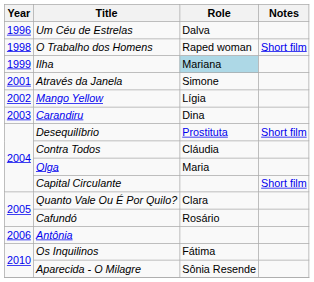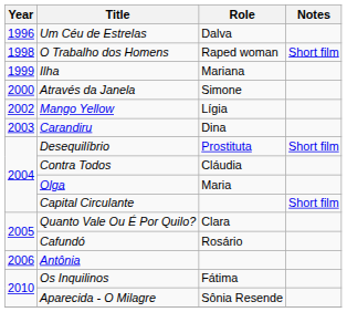 <table class="wikitable" style="font-size: 90%;">
 <tr>
 <th>Year</th>
 <th>Title</th>
 <th>Role</th>
 <th>Notes</th>
 </tr>
 <tr>
 <td><a href='#'>1996</a></td>
 <td><em>Um Céu de Estrelas</em></td>
 <td>Dalva</td>
 <td></td>
 </tr>
 <tr>
 <td><a href='#'>1998</a></td>
 <td><em>O Trabalho dos Homens</em></td>
 <td>Raped woman</td>
 <td><a href='#'>Short film</a></td>
 </tr>
 <tr>
 <td><a href='#'>1999</a></td>
 <td><em>Ilha</em></td>
-<td style="background: lightblue;">Mariana</td>
+<td>Mariana</td>
 <td></td>
 </tr>
 <tr>
-<td><a href='#'>2001</a></td>
+<td><a href='#'>2000</a></td>
 <td><em>Através da Janela</em></td>
 <td>Simone</td>
 <td></td>
 </tr>
 <tr>
 <td><a href='#'>2002</a></td>
 <td><em><a href='#'>Mango Yellow</a></em></td>
 <td>Lígia</td>
 <td></td>
 </tr>
 <tr>
 <td><a href='#'>2003</a></td>
 <td><em><a href='#'>Carandiru</a></em></td>
 <td>Dina</td>
 <td></td>
 </tr>
 <tr>
 <td rowspan="4"><a href='#'>2004</a></td>
 <td><em>Desequilíbrio</em></td>
 <td><a href='#'>Prostituta</a></td>
 <td><a href='#'>Short film</a></td>
 </tr>
 <tr>
 <td><em>Contra Todos</em></td>
 <td>Cláudia</td>
 <td></td>
 </tr>
 <tr>
 <td><em><a href='#'>Olga</a></em></td>
 <td>Maria</td>
 <td></td>
 </tr>
 <tr>
 <td><em>Capital Circulante</em></td>
 <td></td>
 <td><a href='#'>Short film</a></td>
 </tr>
 <tr>
 <td rowspan="2"><a href='#'>2005</a></td>
 <td><em>Quanto Vale Ou É Por Quilo?</em></td>
 <td>Clara</td>
 <td></td>
 </tr>
 <tr>
 <td><em>Cafundó</em></td>
 <td>Rosário</td>
 <td></td>
 </tr>
 <tr>
 <td><a href='#'>2006</a></td>
 <td><em><a href='#'>Antônia</a></em></td>
 <td></td>
 <td></td>
 </tr>
 <tr>
 <td rowspan="2"><a href='#'>2010</a></td>
 <td><em>Os Inquilinos</em></td>
 <td>Fátima</td>
 <td></td>
 </tr>
 <tr>
 <td><em>Aparecida - O Milagre</em></td>
 <td>Sônia Resende</td>
 <td></td>
 </tr>
 <tr>
 </tr>
 </table>
